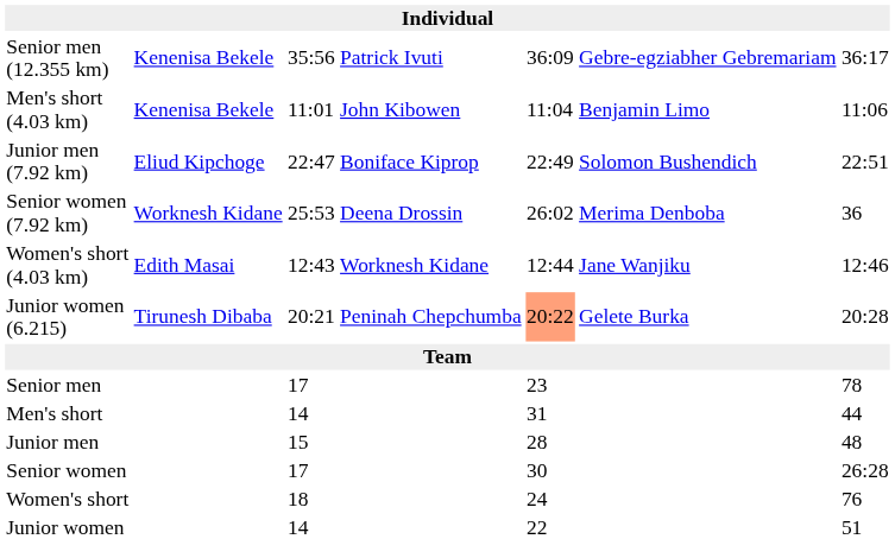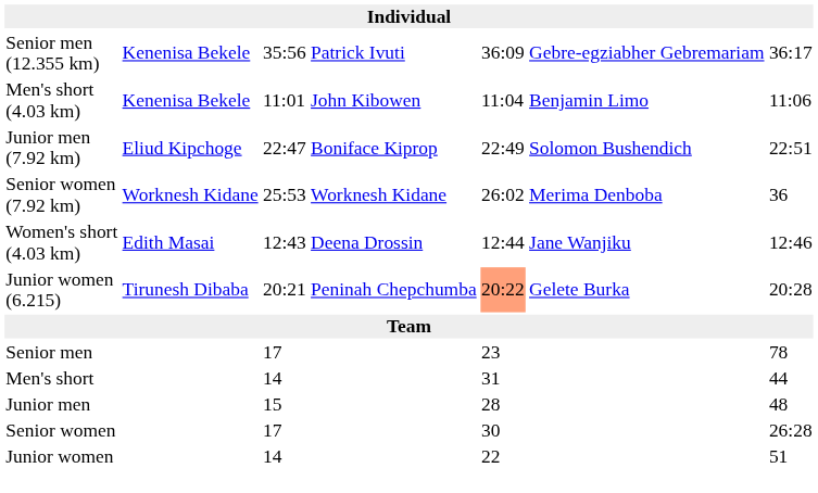 <table>
 <tr>
 <td colspan=7 bgcolor=#eeeeee style=text-align:center;><strong>Individual</strong></td>
 </tr>
 <tr>
 <td>Senior men<br>(12.355 km)</td>
 <td><a href='#'>Kenenisa Bekele</a><br></td>
 <td>35:56</td>
 <td><a href='#'>Patrick Ivuti</a><br></td>
 <td>36:09</td>
 <td><a href='#'>Gebre-egziabher Gebremariam</a><br></td>
 <td>36:17</td>
 </tr>
 <tr>
 <td>Men's short<br>(4.03 km)</td>
 <td><a href='#'>Kenenisa Bekele</a><br></td>
 <td>11:01</td>
 <td><a href='#'>John Kibowen</a><br></td>
 <td>11:04</td>
 <td><a href='#'>Benjamin Limo</a><br></td>
 <td>11:06</td>
 </tr>
 <tr>
 <td>Junior men<br>(7.92 km)</td>
 <td><a href='#'>Eliud Kipchoge</a><br></td>
 <td>22:47</td>
 <td><a href='#'>Boniface Kiprop</a><br></td>
 <td>22:49</td>
 <td><a href='#'>Solomon Bushendich</a><br></td>
 <td>22:51</td>
 </tr>
 <tr>
 <td>Senior women<br>(7.92 km)</td>
 <td><a href='#'>Worknesh Kidane</a><br></td>
 <td>25:53</td>
-<td><a href='#'>Deena Drossin</a><br></td>
+<td><a href='#'>Worknesh Kidane</a><br></td>
 <td>26:02</td>
 <td><a href='#'>Merima Denboba</a><br></td>
 <td>36</td>
 </tr>
 <tr>
 <td>Women's short<br>(4.03 km)</td>
 <td><a href='#'>Edith Masai</a><br></td>
 <td>12:43</td>
-<td><a href='#'>Worknesh Kidane</a><br></td>
+<td><a href='#'>Deena Drossin</a><br></td>
 <td>12:44</td>
 <td><a href='#'>Jane Wanjiku</a><br></td>
 <td>12:46</td>
 </tr>
 <tr>
 <td>Junior women<br>(6.215)</td>
 <td><a href='#'>Tirunesh Dibaba</a><br></td>
 <td>20:21</td>
 <td><a href='#'>Peninah Chepchumba</a><br></td>
 <td style="background: lightsalmon;">20:22</td>
 <td><a href='#'>Gelete Burka</a><br></td>
 <td>20:28</td>
 </tr>
 <tr>
 <td colspan=7 bgcolor=#eeeeee style=text-align:center;><strong>Team</strong></td>
 </tr>
 <tr>
 <td>Senior men</td>
 <td></td>
 <td>17</td>
 <td></td>
 <td>23</td>
 <td></td>
 <td>78</td>
 </tr>
 <tr>
 <td>Men's short</td>
 <td></td>
 <td>14</td>
 <td></td>
 <td>31</td>
 <td></td>
 <td>44</td>
 </tr>
 <tr>
 <td>Junior men</td>
 <td></td>
 <td>15</td>
 <td></td>
 <td>28</td>
 <td></td>
 <td>48</td>
 </tr>
 <tr>
 <td>Senior women</td>
 <td></td>
 <td>17</td>
 <td></td>
 <td>30</td>
 <td></td>
 <td>26:28</td>
 </tr>
 <tr>
-<td>Women's short</td>
-<td></td>
-<td>18</td>
-<td></td>
-<td>24</td>
-<td></td>
-<td>76</td>
-</tr>
-<tr>
 <td>Junior women</td>
 <td></td>
 <td>14</td>
 <td></td>
 <td>22</td>
 <td></td>
 <td>51</td>
 </tr>
 </table>
